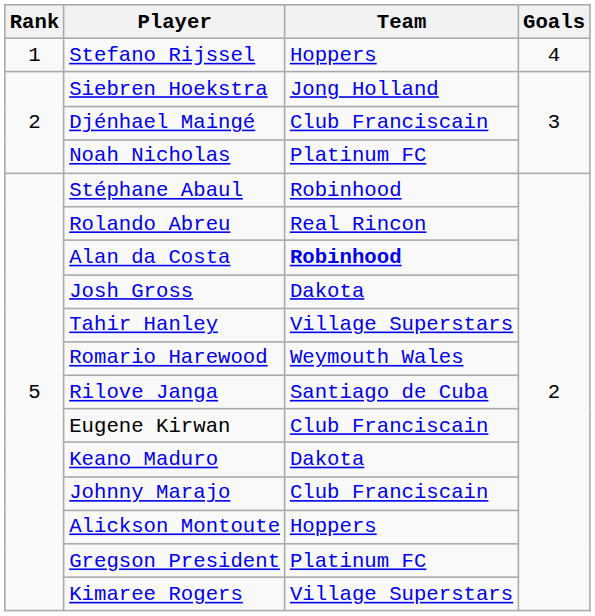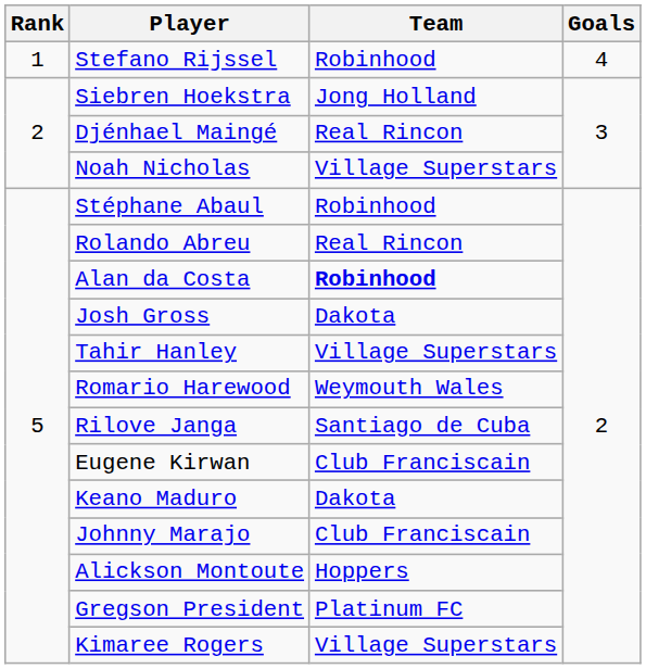 <table class="wikitable">
 <tr>
 <th>Rank</th>
 <th>Player</th>
 <th>Team</th>
 <th>Goals</th>
 </tr>
 <tr>
 <td align=center>1</td>
 <td> <a href='#'>Stefano Rijssel</a></td>
-<td> <a href='#'>Hoppers</a></td>
+<td> <a href='#'>Robinhood</a></td>
 <td align=center>4</td>
 </tr>
 <tr>
 <td align=center rowspan=3>2</td>
 <td> <a href='#'>Siebren Hoekstra</a></td>
 <td> <a href='#'>Jong Holland</a></td>
 <td align=center rowspan=3>3</td>
 </tr>
 <tr>
 <td> <a href='#'>Djénhael Maingé</a></td>
-<td> <a href='#'>Club Franciscain</a></td>
+<td> <a href='#'>Real Rincon</a></td>
 </tr>
 <tr>
 <td> <a href='#'>Noah Nicholas</a></td>
-<td> <a href='#'>Platinum FC</a></td>
+<td> <a href='#'>Village Superstars</a></td>
 </tr>
 <tr>
 <td align=center rowspan=13>5</td>
 <td> <a href='#'>Stéphane Abaul</a></td>
 <td> <a href='#'>Robinhood</a></td>
 <td align=center rowspan=13>2</td>
 </tr>
 <tr>
 <td> <a href='#'>Rolando Abreu</a></td>
 <td> <a href='#'>Real Rincon</a></td>
 </tr>
 <tr>
 <td> <a href='#'>Alan da Costa</a></td>
 <td><strong> <a href='#'>Robinhood</a></strong></td>
 </tr>
 <tr>
 <td> <a href='#'>Josh Gross</a></td>
 <td> <a href='#'>Dakota</a></td>
 </tr>
 <tr>
 <td> <a href='#'>Tahir Hanley</a></td>
 <td> <a href='#'>Village Superstars</a></td>
 </tr>
 <tr>
 <td> <a href='#'>Romario Harewood</a></td>
 <td> <a href='#'>Weymouth Wales</a></td>
 </tr>
 <tr>
 <td> <a href='#'>Rilove Janga</a></td>
 <td> <a href='#'>Santiago de Cuba</a></td>
 </tr>
 <tr>
 <td> Eugene Kirwan</td>
 <td> <a href='#'>Club Franciscain</a></td>
 </tr>
 <tr>
 <td> <a href='#'>Keano Maduro</a></td>
 <td> <a href='#'>Dakota</a></td>
 </tr>
 <tr>
 <td> <a href='#'>Johnny Marajo</a></td>
 <td> <a href='#'>Club Franciscain</a></td>
 </tr>
 <tr>
 <td> <a href='#'>Alickson Montoute</a></td>
 <td> <a href='#'>Hoppers</a></td>
 </tr>
 <tr>
 <td> <a href='#'>Gregson President</a></td>
 <td> <a href='#'>Platinum FC</a></td>
 </tr>
 <tr>
 <td> <a href='#'>Kimaree Rogers</a></td>
 <td> <a href='#'>Village Superstars</a></td>
 </tr>
 </table>
